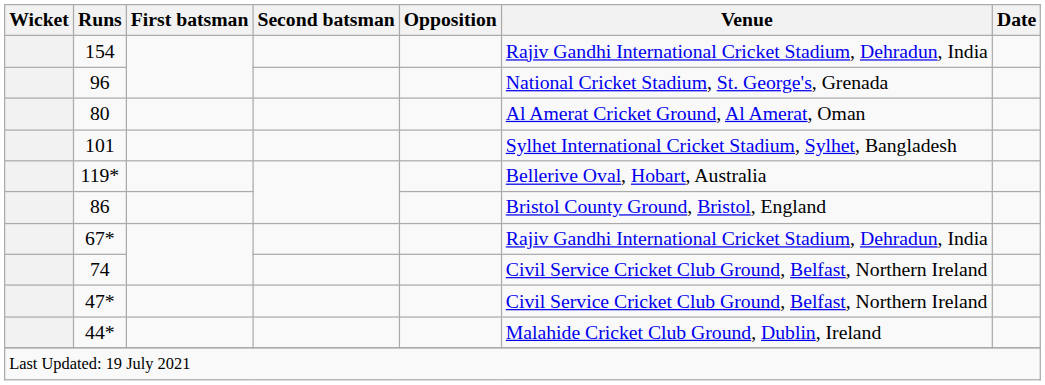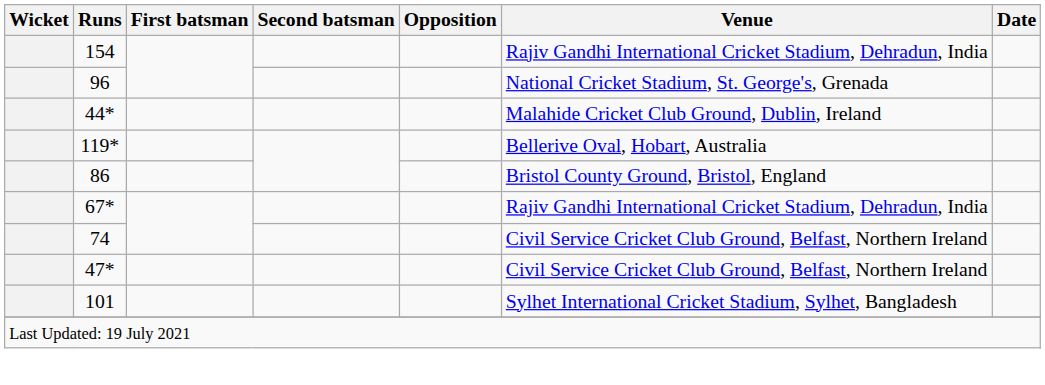 <table class="wikitable plainrowheaders sortable">
 <tr>
 <th scope=col>Wicket</th>
 <th scope=col>Runs</th>
 <th scope=col>First batsman</th>
 <th scope=col>Second batsman</th>
 <th scope=col>Opposition</th>
 <th scope=col>Venue</th>
 <th scope=col>Date</th>
 </tr>
 <tr>
 <th align=center></th>
 <td scope=row style=text-align:center;>154</td>
 <td rowspan=2></td>
 <td></td>
 <td></td>
 <td><a href='#'>Rajiv Gandhi International Cricket Stadium</a>, <a href='#'>Dehradun</a>, India</td>
 <td></td>
 </tr>
 <tr>
 <th align=center></th>
 <td scope=row style=text-align:center;>96</td>
 <td></td>
 <td></td>
 <td><a href='#'>National Cricket Stadium</a>, <a href='#'>St. George's</a>, Grenada</td>
 <td></td>
 </tr>
 <tr>
 <th align=center></th>
-<td scope=row style=text-align:center;>80</td>
+<td scope=row style=text-align:center;>44*</td>
 <td></td>
 <td></td>
 <td></td>
-<td><a href='#'>Al Amerat Cricket Ground</a>, <a href='#'>Al Amerat</a>, Oman</td>
-<td></td>
-</tr>
-<tr>
-<th align=center></th>
-<td scope=row style=text-align:center;>101</td>
-<td></td>
-<td></td>
-<td></td>
-<td><a href='#'>Sylhet International Cricket Stadium</a>, <a href='#'>Sylhet</a>, Bangladesh</td>
+<td><a href='#'>Malahide Cricket Club Ground</a>, <a href='#'>Dublin</a>, Ireland</td>
 <td></td>
 </tr>
 <tr>
 <th align=center></th>
 <td scope=row style=text-align:center;>119*</td>
 <td></td>
 <td rowspan=2></td>
 <td></td>
 <td><a href='#'>Bellerive Oval</a>, <a href='#'>Hobart</a>, Australia</td>
 <td></td>
 </tr>
 <tr>
 <th></th>
 <td scope=row style=text-align:center;>86</td>
 <td></td>
 <td></td>
 <td><a href='#'>Bristol County Ground</a>, <a href='#'>Bristol</a>, England</td>
 <td></td>
 </tr>
 <tr>
 <th align=center></th>
 <td scope=row style=text-align:center;>67*</td>
 <td rowspan=2></td>
 <td></td>
 <td></td>
 <td><a href='#'>Rajiv Gandhi International Cricket Stadium</a>, <a href='#'>Dehradun</a>, India</td>
 <td></td>
 </tr>
 <tr>
 <th align=center></th>
 <td scope=row style=text-align:center;>74</td>
 <td></td>
 <td></td>
 <td><a href='#'>Civil Service Cricket Club Ground</a>, <a href='#'>Belfast</a>, Northern Ireland</td>
 <td></td>
 </tr>
 <tr>
 <th align=center></th>
 <td scope=row style=text-align:center;>47*</td>
 <td></td>
 <td></td>
 <td></td>
 <td><a href='#'>Civil Service Cricket Club Ground</a>, <a href='#'>Belfast</a>, Northern Ireland</td>
 <td></td>
 </tr>
 <tr>
 <th align=center></th>
-<td scope=row style=text-align:center;>44*</td>
+<td scope=row style=text-align:center;>101</td>
 <td></td>
 <td></td>
 <td></td>
-<td><a href='#'>Malahide Cricket Club Ground</a>, <a href='#'>Dublin</a>, Ireland</td>
+<td><a href='#'>Sylhet International Cricket Stadium</a>, <a href='#'>Sylhet</a>, Bangladesh</td>
 <td></td>
 </tr>
 <tr>
 </tr>
 <tr class=sortbottom>
 <td colspan=7><small>Last Updated: 19 July 2021</small></td>
 </tr>
 </table>
